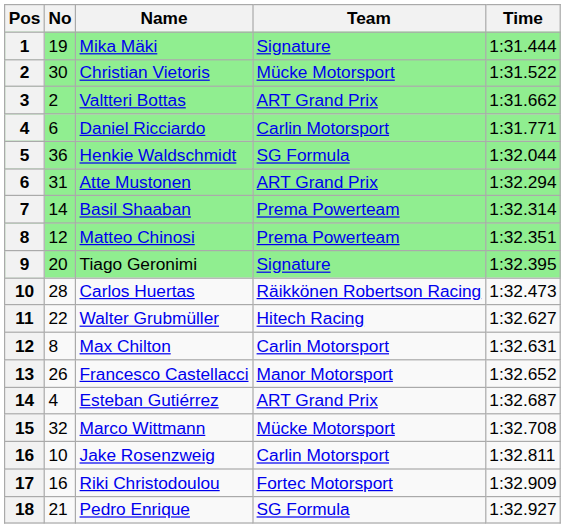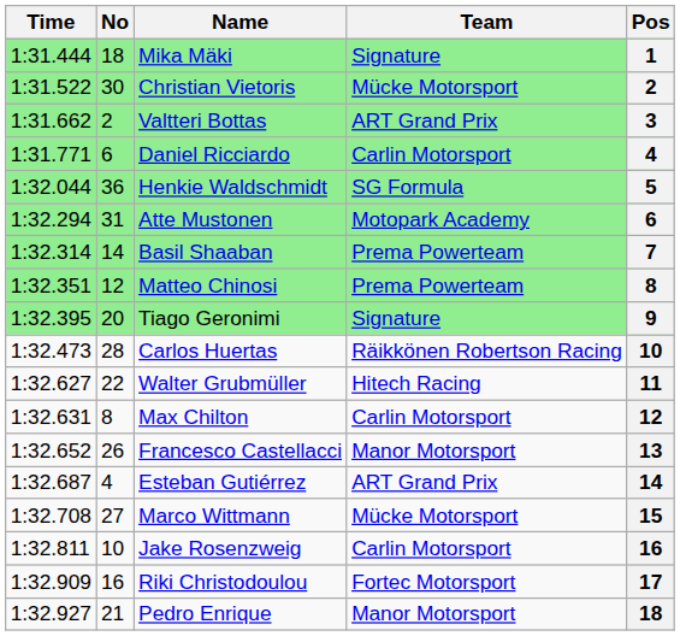 <table class="wikitable" style="font-size: 90%">
 <tr>
-<th>Pos</th>
+<th>Time</th>
 <th>No</th>
 <th>Name</th>
 <th>Team</th>
-<th>Time</th>
+<th>Pos</th>
 </tr>
 <tr style="background:lightgreen;">
-<th>1</th>
-<td>19</td>
+<td>1:31.444</td>
+<td>18</td>
 <td> <a href='#'>Mika Mäki</a></td>
 <td><a href='#'>Signature</a></td>
-<td>1:31.444</td>
+<th>1</th>
 </tr>
 <tr style="background:lightgreen;">
-<th>2</th>
+<td>1:31.522</td>
 <td>30</td>
 <td> <a href='#'>Christian Vietoris</a></td>
 <td><a href='#'>Mücke Motorsport</a></td>
-<td>1:31.522</td>
+<th>2</th>
 </tr>
 <tr style="background:lightgreen;">
-<th>3</th>
+<td>1:31.662</td>
 <td>2</td>
 <td> <a href='#'>Valtteri Bottas</a></td>
 <td><a href='#'>ART Grand Prix</a></td>
-<td>1:31.662</td>
+<th>3</th>
 </tr>
 <tr style="background:lightgreen;">
-<th>4</th>
+<td>1:31.771</td>
 <td>6</td>
 <td> <a href='#'>Daniel Ricciardo</a></td>
 <td><a href='#'>Carlin Motorsport</a></td>
-<td>1:31.771</td>
+<th>4</th>
 </tr>
 <tr style="background:lightgreen;">
-<th>5</th>
+<td>1:32.044</td>
 <td>36</td>
 <td> <a href='#'>Henkie Waldschmidt</a></td>
 <td><a href='#'>SG Formula</a></td>
-<td>1:32.044</td>
+<th>5</th>
 </tr>
 <tr style="background:lightgreen;">
-<th>6</th>
+<td>1:32.294</td>
 <td>31</td>
 <td> <a href='#'>Atte Mustonen</a></td>
-<td><a href='#'>ART Grand Prix</a></td>
-<td>1:32.294</td>
+<td><a href='#'>Motopark Academy</a></td>
+<th>6</th>
 </tr>
 <tr style="background:lightgreen;">
-<th>7</th>
+<td>1:32.314</td>
 <td>14</td>
 <td> <a href='#'>Basil Shaaban</a></td>
 <td><a href='#'>Prema Powerteam</a></td>
-<td>1:32.314</td>
+<th>7</th>
 </tr>
 <tr style="background:lightgreen;">
-<th>8</th>
+<td>1:32.351</td>
 <td>12</td>
 <td> <a href='#'>Matteo Chinosi</a></td>
 <td><a href='#'>Prema Powerteam</a></td>
-<td>1:32.351</td>
+<th>8</th>
 </tr>
 <tr style="background:lightgreen;">
-<th>9</th>
+<td>1:32.395</td>
 <td>20</td>
 <td> Tiago Geronimi</td>
 <td><a href='#'>Signature</a></td>
-<td>1:32.395</td>
+<th>9</th>
 </tr>
 <tr>
-<th>10</th>
+<td>1:32.473</td>
 <td>28</td>
 <td> <a href='#'>Carlos Huertas</a></td>
 <td><a href='#'>Räikkönen Robertson Racing</a></td>
-<td>1:32.473</td>
+<th>10</th>
 </tr>
 <tr>
-<th>11</th>
+<td>1:32.627</td>
 <td>22</td>
 <td> <a href='#'>Walter Grubmüller</a></td>
 <td><a href='#'>Hitech Racing</a></td>
-<td>1:32.627</td>
+<th>11</th>
 </tr>
 <tr>
-<th>12</th>
+<td>1:32.631</td>
 <td>8</td>
 <td> <a href='#'>Max Chilton</a></td>
 <td><a href='#'>Carlin Motorsport</a></td>
-<td>1:32.631</td>
+<th>12</th>
 </tr>
 <tr>
-<th>13</th>
+<td>1:32.652</td>
 <td>26</td>
 <td> <a href='#'>Francesco Castellacci</a></td>
 <td><a href='#'>Manor Motorsport</a></td>
-<td>1:32.652</td>
+<th>13</th>
 </tr>
 <tr>
-<th>14</th>
+<td>1:32.687</td>
 <td>4</td>
 <td> <a href='#'>Esteban Gutiérrez</a></td>
 <td><a href='#'>ART Grand Prix</a></td>
-<td>1:32.687</td>
+<th>14</th>
 </tr>
 <tr>
-<th>15</th>
-<td>32</td>
+<td>1:32.708</td>
+<td>27</td>
 <td> <a href='#'>Marco Wittmann</a></td>
 <td><a href='#'>Mücke Motorsport</a></td>
-<td>1:32.708</td>
+<th>15</th>
 </tr>
 <tr>
-<th>16</th>
+<td>1:32.811</td>
 <td>10</td>
 <td> <a href='#'>Jake Rosenzweig</a></td>
 <td><a href='#'>Carlin Motorsport</a></td>
-<td>1:32.811</td>
+<th>16</th>
 </tr>
 <tr>
-<th>17</th>
+<td>1:32.909</td>
 <td>16</td>
 <td> <a href='#'>Riki Christodoulou</a></td>
 <td><a href='#'>Fortec Motorsport</a></td>
-<td>1:32.909</td>
+<th>17</th>
 </tr>
 <tr>
-<th>18</th>
+<td>1:32.927</td>
 <td>21</td>
 <td> <a href='#'>Pedro Enrique</a></td>
-<td><a href='#'>SG Formula</a></td>
-<td>1:32.927</td>
+<td><a href='#'>Manor Motorsport</a></td>
+<th>18</th>
 </tr>
 </table>
